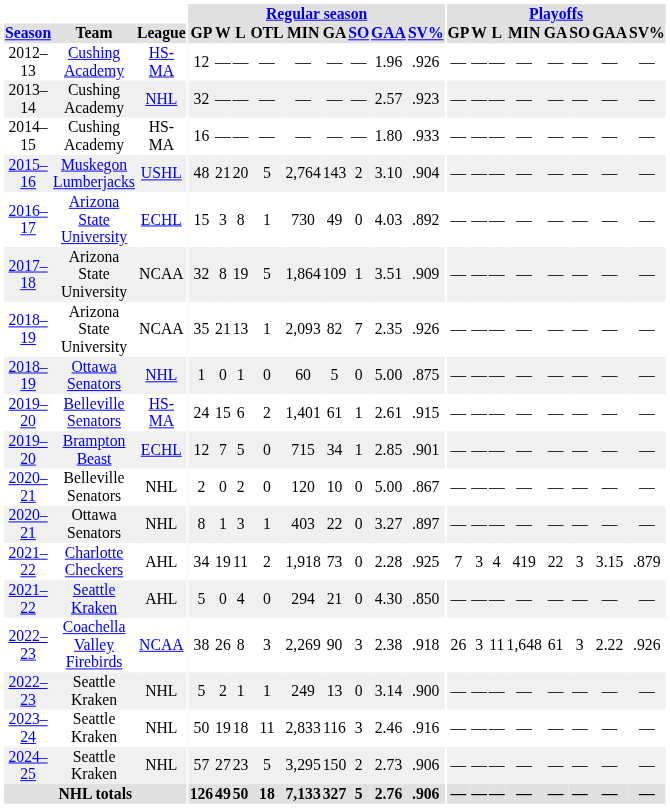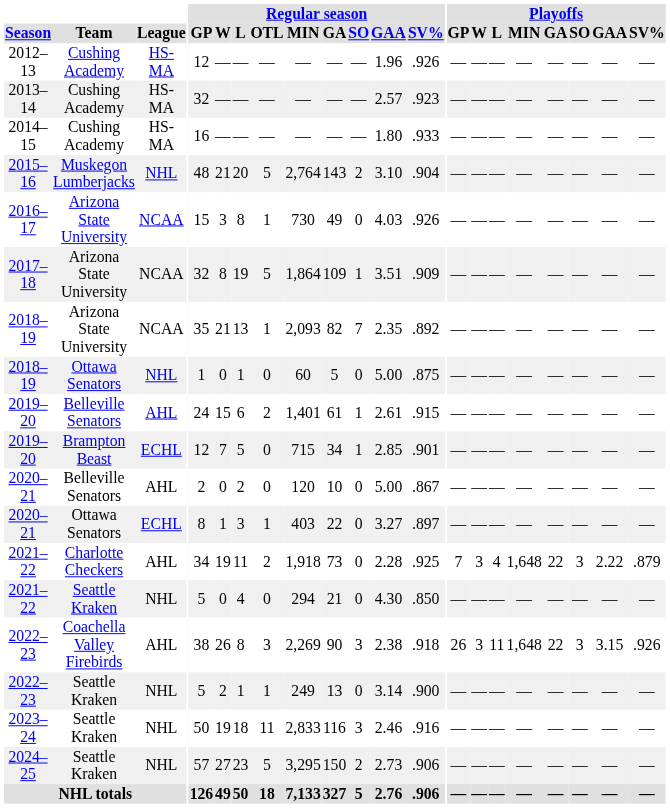 <table border="0" cellpadding="1" cellspacing="0" style="width:75%; text-align:center;">
 <tr bgcolor="#e0e0e0">
 <th colspan="3" bgcolor="#ffffff"></th>
 <th rowspan="99" bgcolor="#ffffff"></th>
 <th colspan="9" bgcolor="#e0e0e0"><a href='#'>Regular season</a></th>
 <th rowspan="99" bgcolor="#ffffff"></th>
 <th colspan="8" bgcolor="#e0e0e0"><a href='#'>Playoffs</a></th>
 </tr>
 <tr bgcolor="#e0e0e0">
 <th><a href='#'>Season</a></th>
 <th>Team</th>
 <th>League</th>
 <th>GP</th>
 <th>W</th>
 <th>L</th>
 <th>OTL</th>
 <th>MIN</th>
 <th>GA</th>
 <th><a href='#'>SO</a></th>
 <th><a href='#'>GAA</a></th>
 <th><a href='#'>SV%</a></th>
 <th>GP</th>
 <th>W</th>
 <th>L</th>
 <th>MIN</th>
 <th>GA</th>
 <th>SO</th>
 <th>GAA</th>
 <th>SV%</th>
 </tr>
 <tr>
 <td>2012–13</td>
 <td><a href='#'>Cushing Academy</a></td>
 <td><a href='#'>HS-MA</a></td>
 <td>12</td>
 <td>—</td>
 <td>—</td>
 <td>—</td>
 <td>—</td>
 <td>—</td>
 <td>—</td>
 <td>1.96</td>
 <td>.926</td>
 <td>—</td>
 <td>—</td>
 <td>—</td>
 <td>—</td>
 <td>—</td>
 <td>—</td>
 <td>—</td>
 <td>—</td>
 </tr>
 <tr bgcolor="#f0f0f0">
 <td>2013–14</td>
 <td>Cushing Academy</td>
-<td><a href='#'>NHL</a></td>
+<td>HS-MA</td>
 <td>32</td>
 <td>—</td>
 <td>—</td>
 <td>—</td>
 <td>—</td>
 <td>—</td>
 <td>—</td>
 <td>2.57</td>
 <td>.923</td>
 <td>—</td>
 <td>—</td>
 <td>—</td>
 <td>—</td>
 <td>—</td>
 <td>—</td>
 <td>—</td>
 <td>—</td>
 </tr>
 <tr>
 <td>2014–15</td>
 <td>Cushing Academy</td>
 <td>HS-MA</td>
 <td>16</td>
 <td>—</td>
 <td>—</td>
 <td>—</td>
 <td>—</td>
 <td>—</td>
 <td>—</td>
 <td>1.80</td>
 <td>.933</td>
 <td>—</td>
 <td>—</td>
 <td>—</td>
 <td>—</td>
 <td>—</td>
 <td>—</td>
 <td>—</td>
 <td>—</td>
 </tr>
 <tr bgcolor="#f0f0f0">
 <td><a href='#'>2015–16</a></td>
 <td><a href='#'>Muskegon Lumberjacks</a></td>
-<td><a href='#'>USHL</a></td>
+<td><a href='#'>NHL</a></td>
 <td>48</td>
 <td>21</td>
 <td>20</td>
 <td>5</td>
 <td>2,764</td>
 <td>143</td>
 <td>2</td>
 <td>3.10</td>
 <td>.904</td>
 <td>—</td>
 <td>—</td>
 <td>—</td>
 <td>—</td>
 <td>—</td>
 <td>—</td>
 <td>—</td>
 <td>—</td>
 </tr>
 <tr>
 <td><a href='#'>2016–17</a></td>
 <td><a href='#'>Arizona State University</a></td>
-<td><a href='#'>ECHL</a></td>
+<td><a href='#'>NCAA</a></td>
 <td>15</td>
 <td>3</td>
 <td>8</td>
 <td>1</td>
 <td>730</td>
 <td>49</td>
 <td>0</td>
 <td>4.03</td>
-<td>.892</td>
+<td>.926</td>
 <td>—</td>
 <td>—</td>
 <td>—</td>
 <td>—</td>
 <td>—</td>
 <td>—</td>
 <td>—</td>
 <td>—</td>
 </tr>
 <tr bgcolor="#f0f0f0">
 <td><a href='#'>2017–18</a></td>
 <td>Arizona State University</td>
 <td>NCAA</td>
 <td>32</td>
 <td>8</td>
 <td>19</td>
 <td>5</td>
 <td>1,864</td>
 <td>109</td>
 <td>1</td>
 <td>3.51</td>
 <td>.909</td>
 <td>—</td>
 <td>—</td>
 <td>—</td>
 <td>—</td>
 <td>—</td>
 <td>—</td>
 <td>—</td>
 <td>—</td>
 </tr>
 <tr>
 <td><a href='#'>2018–19</a></td>
 <td>Arizona State University</td>
 <td>NCAA</td>
 <td>35</td>
 <td>21</td>
 <td>13</td>
 <td>1</td>
 <td>2,093</td>
 <td>82</td>
 <td>7</td>
 <td>2.35</td>
-<td>.926</td>
+<td>.892</td>
 <td>—</td>
 <td>—</td>
 <td>—</td>
 <td>—</td>
 <td>—</td>
 <td>—</td>
 <td>—</td>
 <td>—</td>
 </tr>
 <tr bgcolor="#f0f0f0">
 <td><a href='#'>2018–19</a></td>
 <td><a href='#'>Ottawa Senators</a></td>
 <td><a href='#'>NHL</a></td>
 <td>1</td>
 <td>0</td>
 <td>1</td>
 <td>0</td>
 <td>60</td>
 <td>5</td>
 <td>0</td>
 <td>5.00</td>
 <td>.875</td>
 <td>—</td>
 <td>—</td>
 <td>—</td>
 <td>—</td>
 <td>—</td>
 <td>—</td>
 <td>—</td>
 <td>—</td>
 </tr>
 <tr>
 <td><a href='#'>2019–20</a></td>
 <td><a href='#'>Belleville Senators</a></td>
-<td><a href='#'>HS-MA</a></td>
+<td><a href='#'>AHL</a></td>
 <td>24</td>
 <td>15</td>
 <td>6</td>
 <td>2</td>
 <td>1,401</td>
 <td>61</td>
 <td>1</td>
 <td>2.61</td>
 <td>.915</td>
 <td>—</td>
 <td>—</td>
 <td>—</td>
 <td>—</td>
 <td>—</td>
 <td>—</td>
 <td>—</td>
 <td>—</td>
 </tr>
 <tr bgcolor="#f0f0f0">
 <td><a href='#'>2019–20</a></td>
 <td><a href='#'>Brampton Beast</a></td>
 <td><a href='#'>ECHL</a></td>
 <td>12</td>
 <td>7</td>
 <td>5</td>
 <td>0</td>
 <td>715</td>
 <td>34</td>
 <td>1</td>
 <td>2.85</td>
 <td>.901</td>
 <td>—</td>
 <td>—</td>
 <td>—</td>
 <td>—</td>
 <td>—</td>
 <td>—</td>
 <td>—</td>
 <td>—</td>
 </tr>
 <tr>
 <td><a href='#'>2020–21</a></td>
 <td>Belleville Senators</td>
-<td>NHL</td>
+<td>AHL</td>
 <td>2</td>
 <td>0</td>
 <td>2</td>
 <td>0</td>
 <td>120</td>
 <td>10</td>
 <td>0</td>
 <td>5.00</td>
 <td>.867</td>
 <td>—</td>
 <td>—</td>
 <td>—</td>
 <td>—</td>
 <td>—</td>
 <td>—</td>
 <td>—</td>
 <td>—</td>
 </tr>
 <tr bgcolor="#f0f0f0">
 <td><a href='#'>2020–21</a></td>
 <td>Ottawa Senators</td>
-<td>NHL</td>
+<td><a href='#'>ECHL</a></td>
 <td>8</td>
 <td>1</td>
 <td>3</td>
 <td>1</td>
 <td>403</td>
 <td>22</td>
 <td>0</td>
 <td>3.27</td>
 <td>.897</td>
 <td>—</td>
 <td>—</td>
 <td>—</td>
 <td>—</td>
 <td>—</td>
 <td>—</td>
 <td>—</td>
 <td>—</td>
 </tr>
 <tr>
 <td><a href='#'>2021–22</a></td>
 <td><a href='#'>Charlotte Checkers</a></td>
 <td>AHL</td>
 <td>34</td>
 <td>19</td>
 <td>11</td>
 <td>2</td>
 <td>1,918</td>
 <td>73</td>
 <td>0</td>
 <td>2.28</td>
 <td>.925</td>
 <td>7</td>
 <td>3</td>
 <td>4</td>
-<td>419</td>
+<td>1,648</td>
 <td>22</td>
 <td>3</td>
-<td>3.15</td>
+<td>2.22</td>
 <td>.879</td>
 </tr>
 <tr bgcolor="#f0f0f0">
 <td><a href='#'>2021–22</a></td>
 <td><a href='#'>Seattle Kraken</a></td>
-<td>AHL</td>
+<td>NHL</td>
 <td>5</td>
 <td>0</td>
 <td>4</td>
 <td>0</td>
 <td>294</td>
 <td>21</td>
 <td>0</td>
 <td>4.30</td>
 <td>.850</td>
 <td>—</td>
 <td>—</td>
 <td>—</td>
 <td>—</td>
 <td>—</td>
 <td>—</td>
 <td>—</td>
 <td>—</td>
 </tr>
 <tr>
 <td><a href='#'>2022–23</a></td>
 <td><a href='#'>Coachella Valley Firebirds</a></td>
-<td><a href='#'>NCAA</a></td>
+<td>AHL</td>
 <td>38</td>
 <td>26</td>
 <td>8</td>
 <td>3</td>
 <td>2,269</td>
 <td>90</td>
 <td>3</td>
 <td>2.38</td>
 <td>.918</td>
 <td>26</td>
 <td>3</td>
 <td>11</td>
 <td>1,648</td>
-<td>61</td>
+<td>22</td>
 <td>3</td>
-<td>2.22</td>
+<td>3.15</td>
 <td>.926</td>
 </tr>
 <tr bgcolor="#f0f0f0">
 <td><a href='#'>2022–23</a></td>
 <td>Seattle Kraken</td>
 <td>NHL</td>
 <td>5</td>
 <td>2</td>
 <td>1</td>
 <td>1</td>
 <td>249</td>
 <td>13</td>
 <td>0</td>
 <td>3.14</td>
 <td>.900</td>
 <td>—</td>
 <td>—</td>
 <td>—</td>
 <td>—</td>
 <td>—</td>
 <td>—</td>
 <td>—</td>
 <td>—</td>
 </tr>
 <tr>
 <td><a href='#'>2023–24</a></td>
 <td>Seattle Kraken</td>
 <td>NHL</td>
 <td>50</td>
 <td>19</td>
 <td>18</td>
 <td>11</td>
 <td>2,833</td>
 <td>116</td>
 <td>3</td>
 <td>2.46</td>
 <td>.916</td>
 <td>—</td>
 <td>—</td>
 <td>—</td>
 <td>—</td>
 <td>—</td>
 <td>—</td>
 <td>—</td>
 <td>—</td>
 </tr>
 <tr bgcolor="#f0f0f0">
 <td><a href='#'>2024–25</a></td>
 <td>Seattle Kraken</td>
 <td>NHL</td>
 <td>57</td>
 <td>27</td>
 <td>23</td>
 <td>5</td>
 <td>3,295</td>
 <td>150</td>
 <td>2</td>
 <td>2.73</td>
 <td>.906</td>
 <td>—</td>
 <td>—</td>
 <td>—</td>
 <td>—</td>
 <td>—</td>
 <td>—</td>
 <td>—</td>
 <td>—</td>
 </tr>
 <tr bgcolor="#e0e0e0">
 <th colspan="3">NHL totals</th>
 <th>126</th>
 <th>49</th>
 <th>50</th>
 <th>18</th>
 <th>7,133</th>
 <th>327</th>
 <th>5</th>
 <th>2.76</th>
 <th>.906</th>
 <th>—</th>
 <th>—</th>
 <th>—</th>
 <th>—</th>
 <th>—</th>
 <th>—</th>
 <th>—</th>
 <th>—</th>
 </tr>
 </table>
